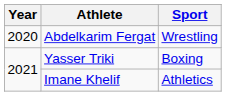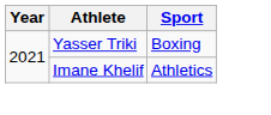 <table class="wikitable">
 <tr>
 <th>Year</th>
 <th>Athlete</th>
 <th><a href='#'>Sport</a></th>
-</tr>
-<tr>
-<td>2020</td>
-<td><a href='#'>Abdelkarim Fergat</a></td>
-<td><a href='#'>Wrestling</a></td>
 </tr>
 <tr>
 <td rowspan="2">2021</td>
 <td><a href='#'>Yasser Triki</a></td>
 <td><a href='#'>Boxing</a></td>
 </tr>
 <tr>
 <td><a href='#'>Imane Khelif</a></td>
 <td><a href='#'>Athletics</a></td>
 </tr>
 </table>
